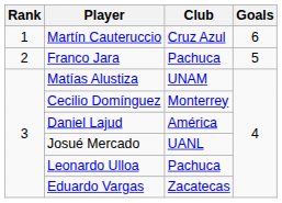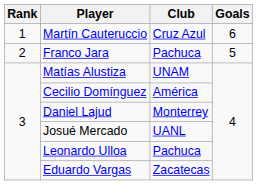 <table class="wikitable">
 <tr>
 <th>Rank</th>
 <th>Player</th>
 <th>Club</th>
 <th>Goals</th>
 </tr>
 <tr>
 <td align=center rowspan=1>1</td>
 <td> <a href='#'>Martín Cauteruccio</a></td>
 <td><a href='#'>Cruz Azul</a></td>
 <td align=center rowspan=1>6</td>
 </tr>
 <tr>
 <td align=center rowspan=1>2</td>
 <td> <a href='#'>Franco Jara</a></td>
 <td><a href='#'>Pachuca</a></td>
 <td align=center rowspan=1>5</td>
 </tr>
 <tr>
 <td align=center rowspan=6>3</td>
 <td> <a href='#'>Matías Alustiza</a></td>
 <td><a href='#'>UNAM</a></td>
 <td align=center rowspan=6>4</td>
 </tr>
 <tr>
 <td> <a href='#'>Cecilio Domínguez</a></td>
-<td><a href='#'>Monterrey</a></td>
+<td><a href='#'>América</a></td>
 </tr>
 <tr>
 <td> <a href='#'>Daniel Lajud</a></td>
-<td><a href='#'>América</a></td>
+<td><a href='#'>Monterrey</a></td>
 </tr>
 <tr>
 <td> Josué Mercado</td>
 <td><a href='#'>UANL</a></td>
 </tr>
 <tr>
 <td> <a href='#'>Leonardo Ulloa</a></td>
 <td><a href='#'>Pachuca</a></td>
 </tr>
 <tr>
 <td> <a href='#'>Eduardo Vargas</a></td>
 <td><a href='#'>Zacatecas</a></td>
 </tr>
 </table>
